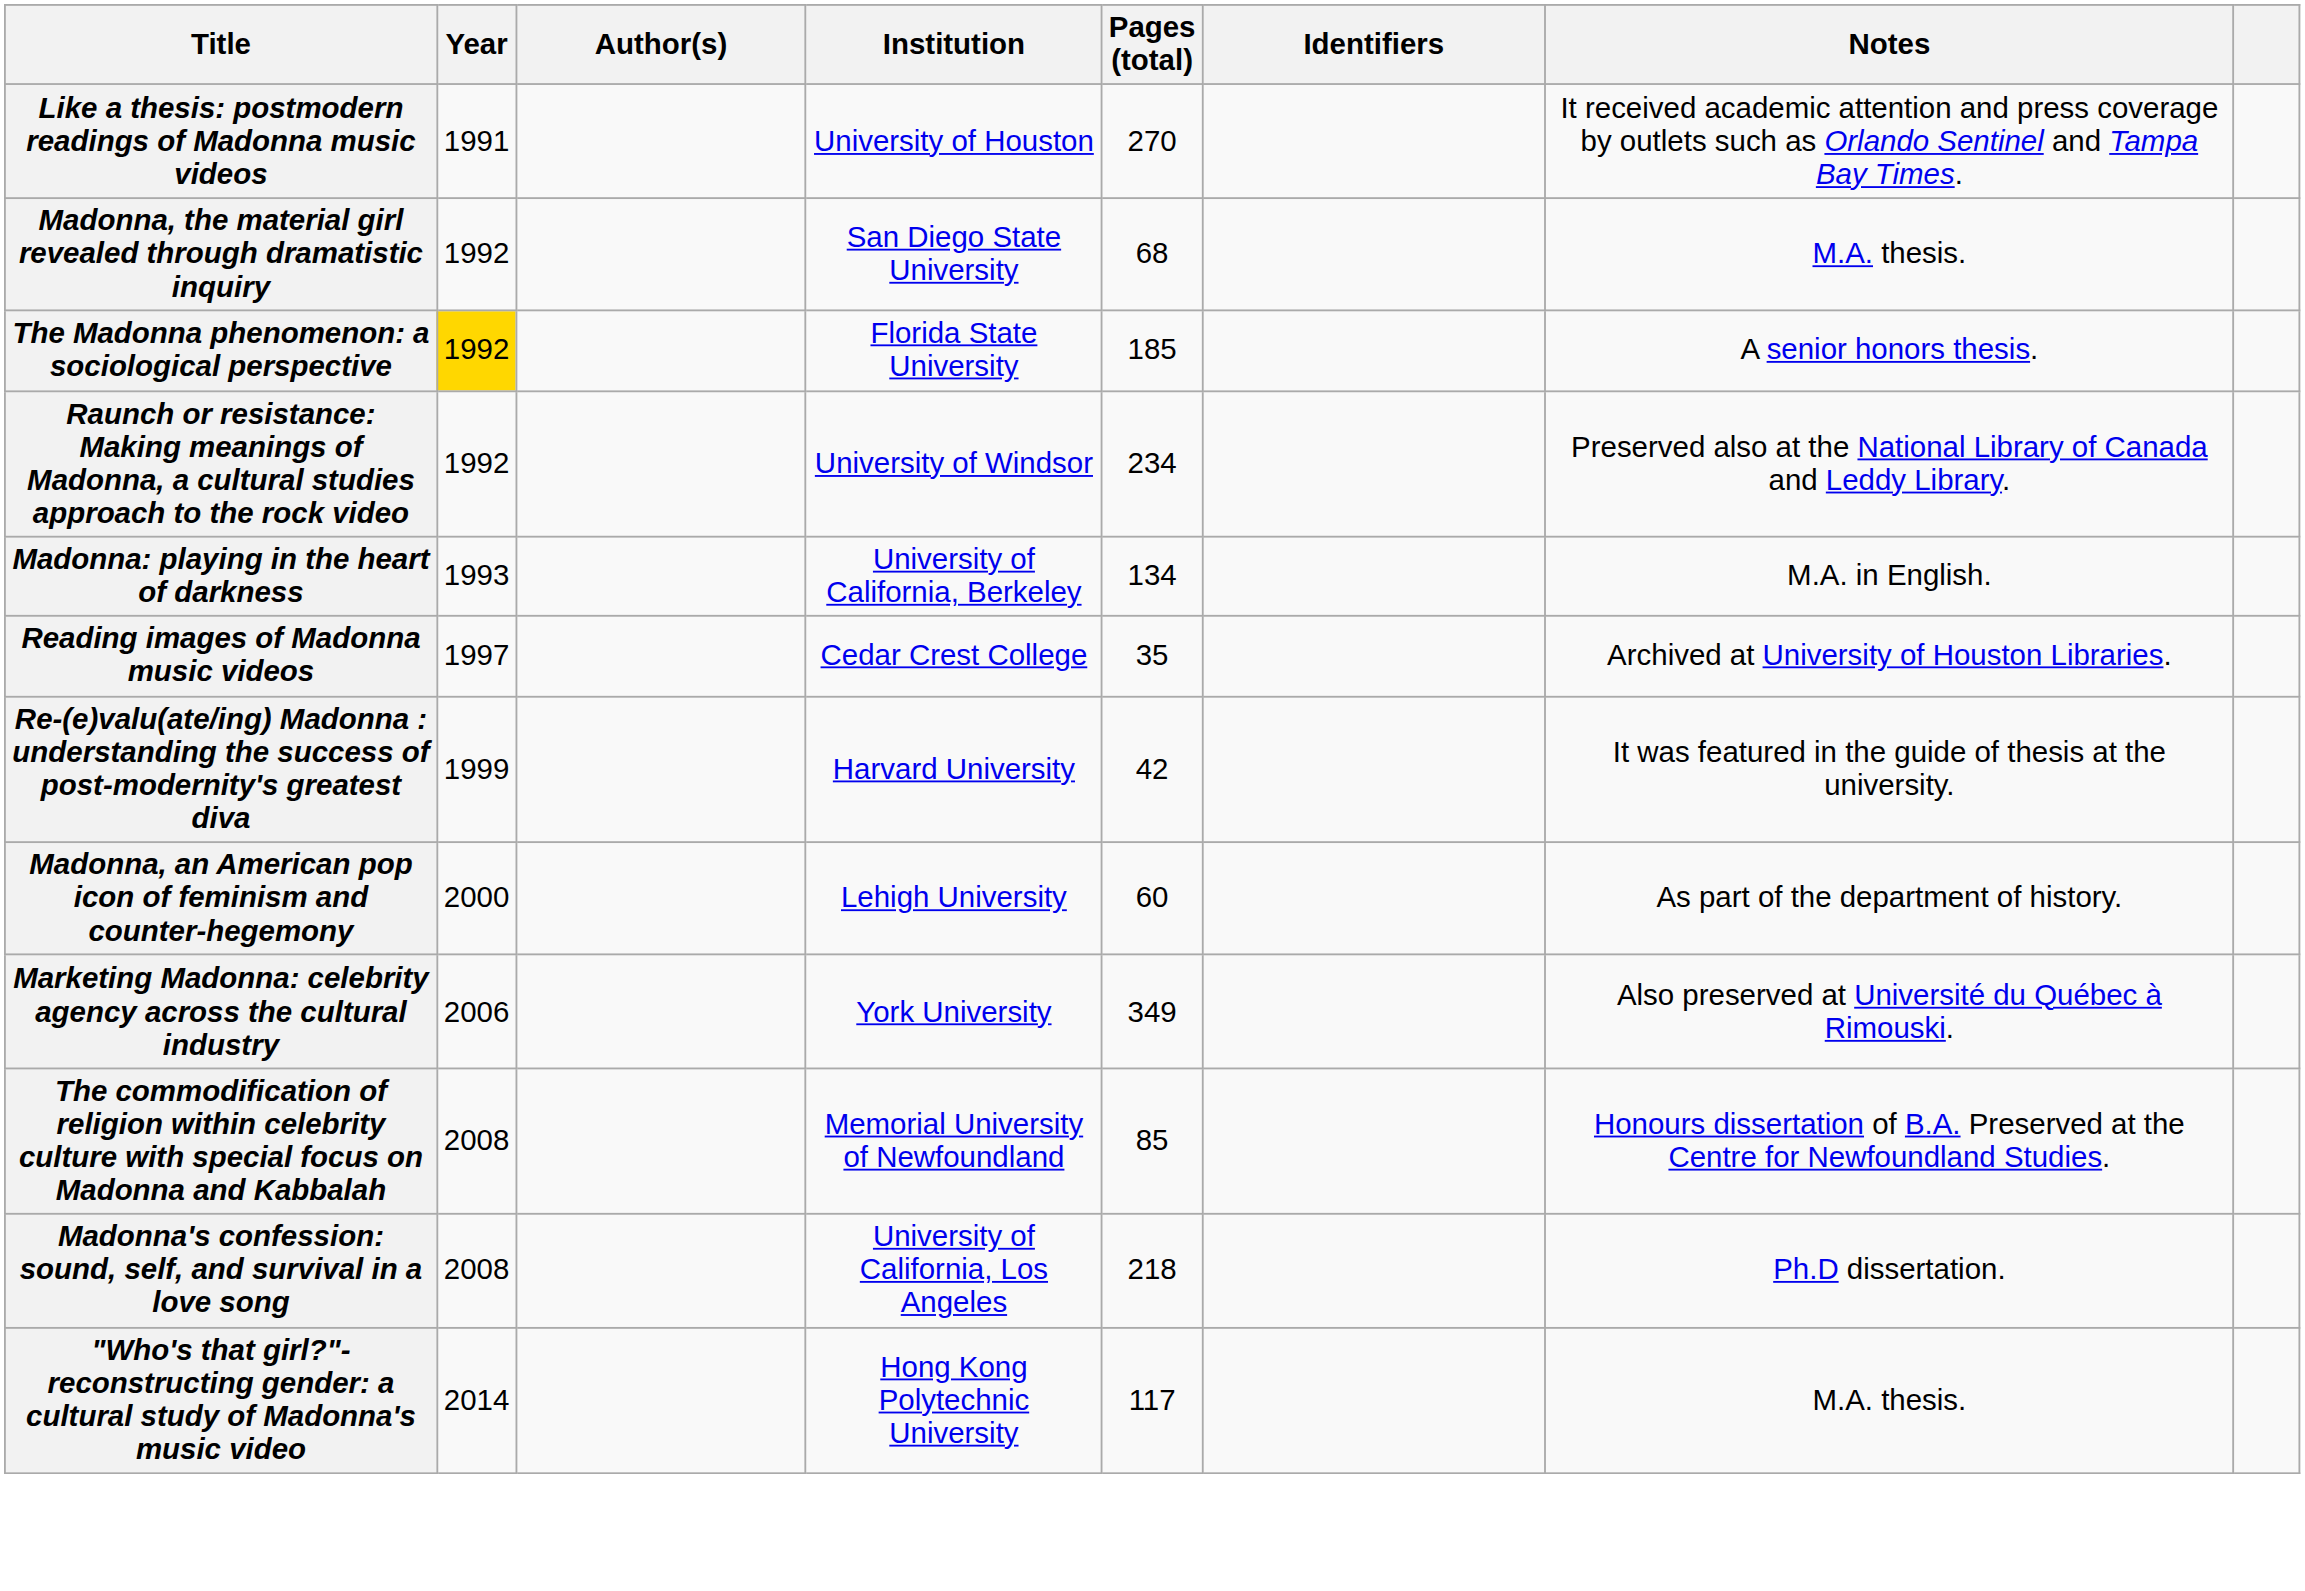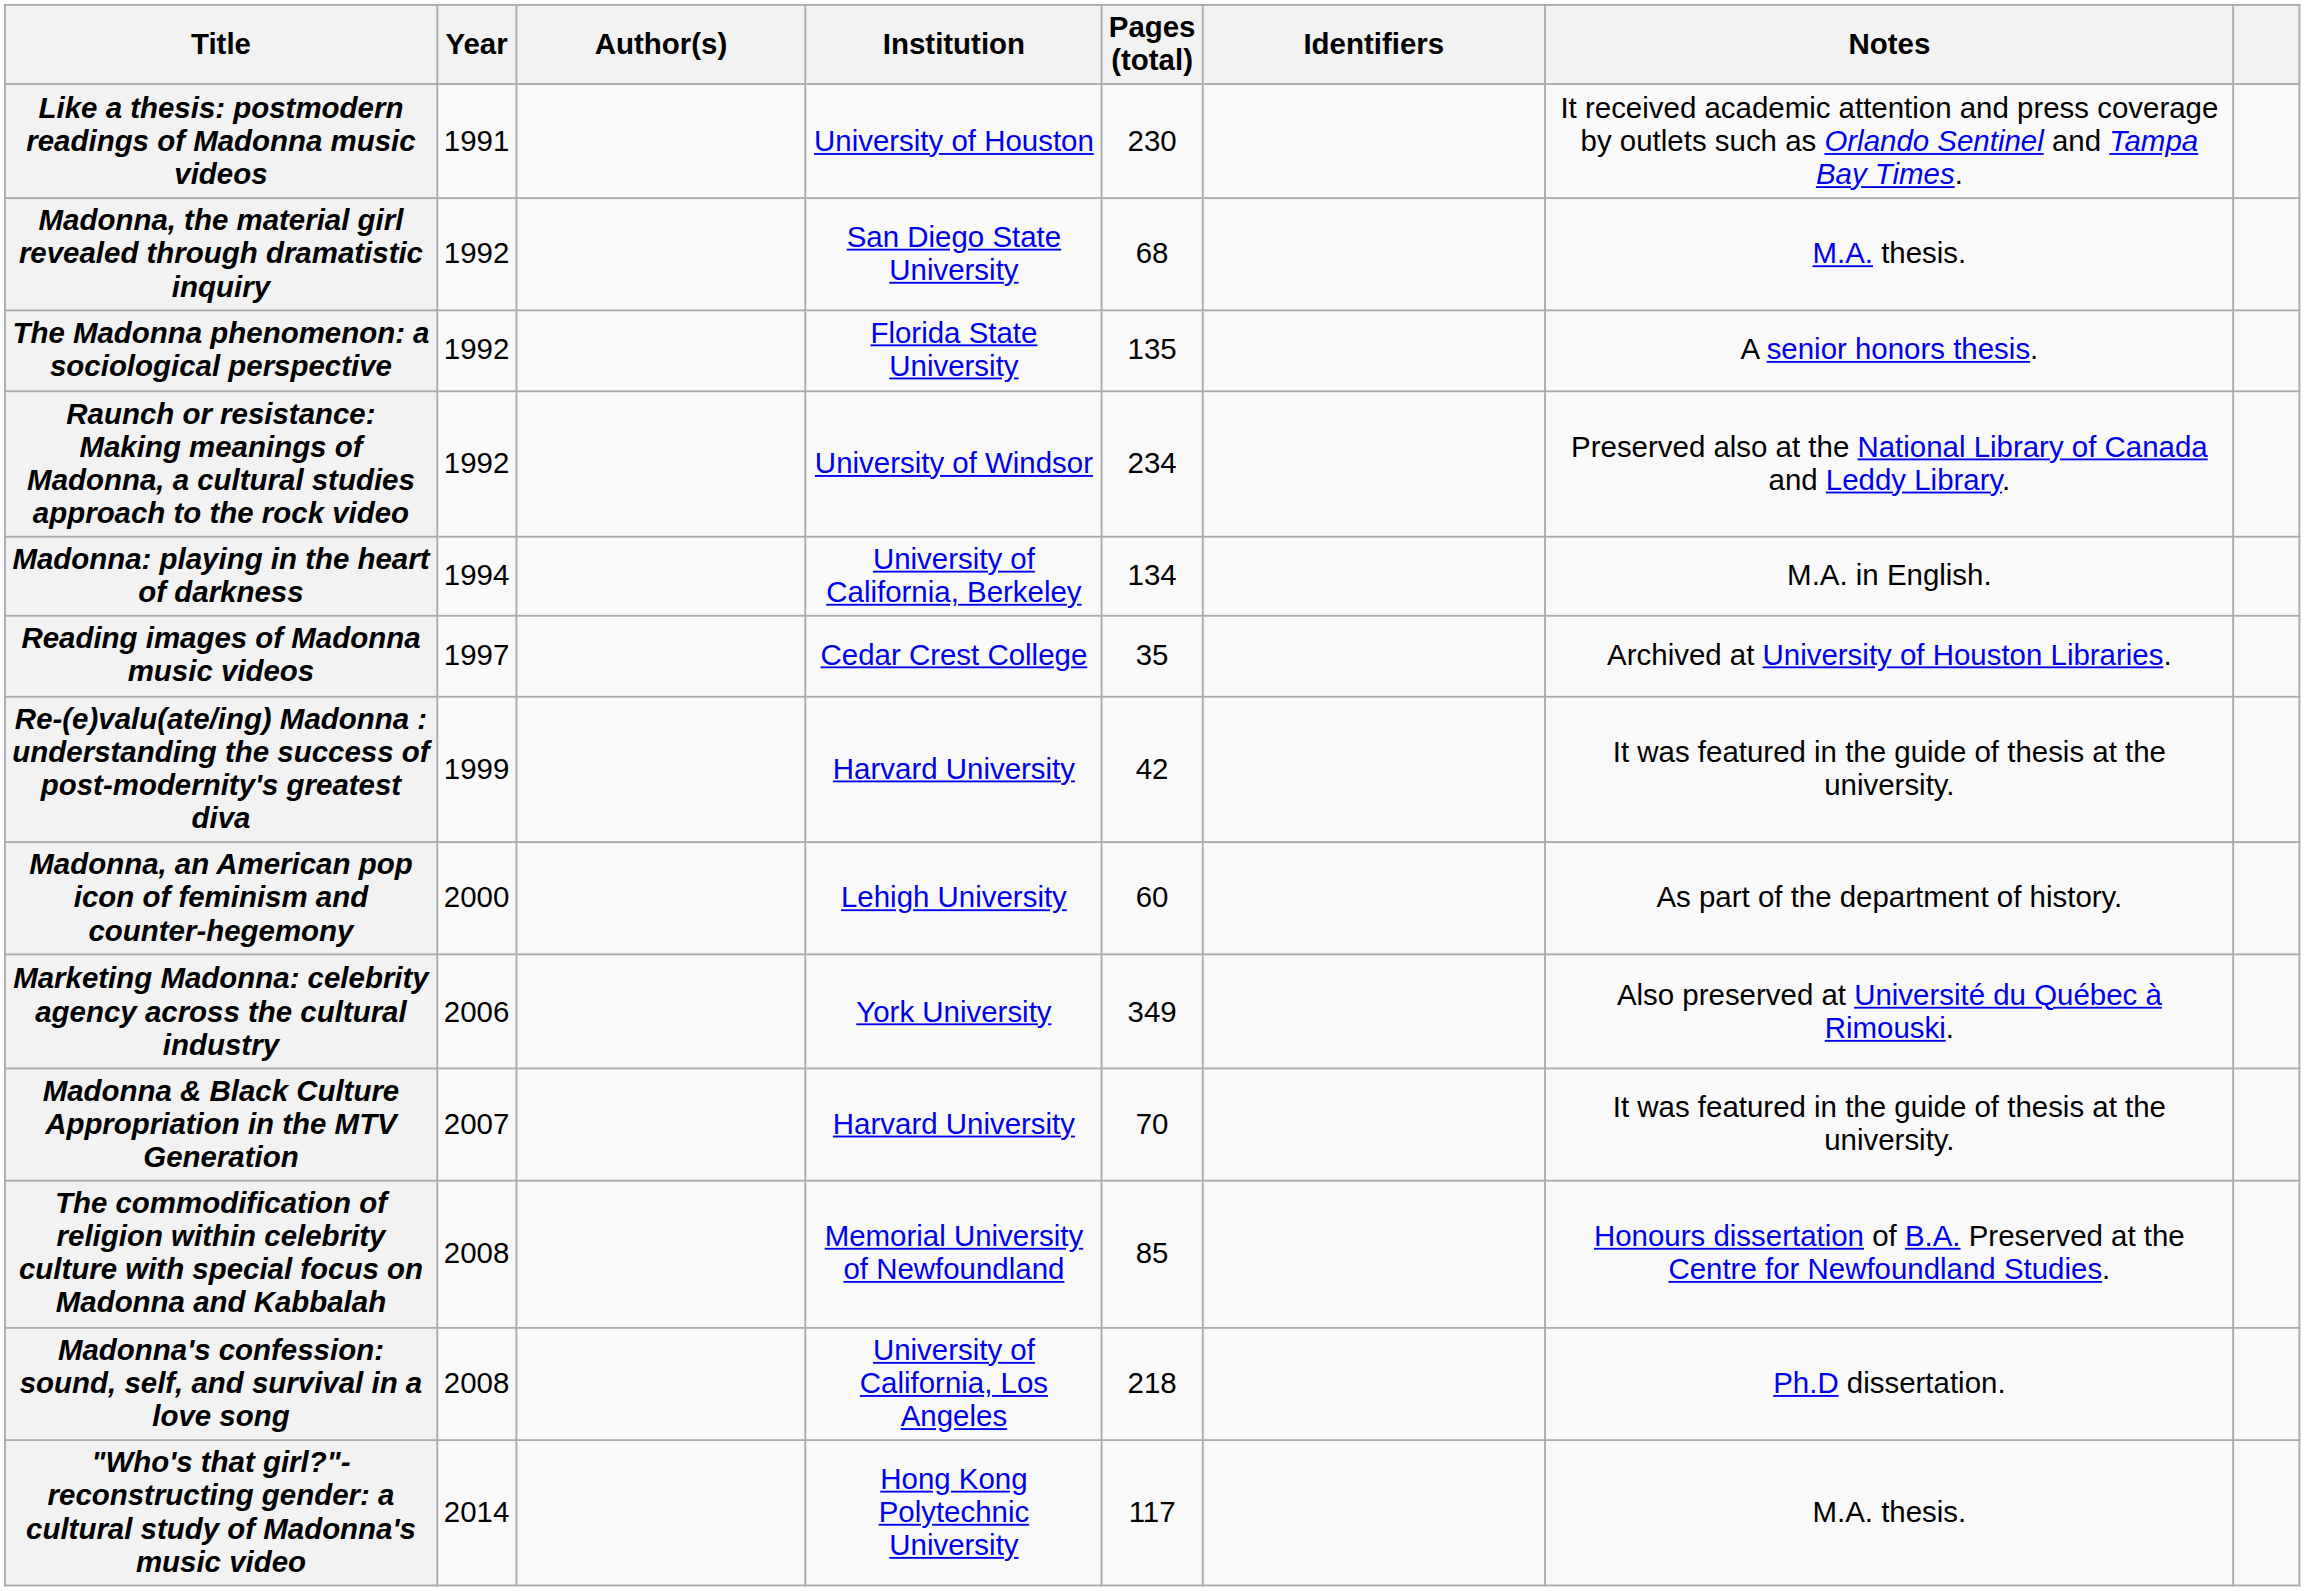 <table class="wikitable sortable plainrowheaders"  style="text-align:center;">
 <tr>
 <th scope="col" style="width:15em;">Title</th>
 <th scope="col" style="width:2em;">Year</th>
 <th scope="col" style="width:10em;">Author(s)</th>
 <th scope="col" style="width:10em;">Institution</th>
 <th scope="col" style="width:2em;">Pages (total)</th>
 <th scope="col" style="width:12em;" class="unsortable">Identifiers</th>
 <th scope="col" style="width:25em;" class="unsortable">Notes</th>
 <th scope="col" style="width:2em;" class="unsortable"></th>
 </tr>
 <tr>
 <th scope="row"><em>Like a thesis: postmodern readings of Madonna music videos</em></th>
 <td>1991</td>
 <td></td>
 <td><a href='#'>University of Houston</a></td>
-<td>270</td>
+<td>230</td>
 <td></td>
 <td>It received academic attention and press coverage by outlets such as <em><a href='#'>Orlando Sentinel</a></em> and <em><a href='#'>Tampa Bay Times</a></em>.</td>
 <td><br></td>
 </tr>
 <tr>
 <th scope="row"><em>Madonna, the material girl revealed through dramatistic inquiry</em></th>
 <td>1992</td>
 <td></td>
 <td><a href='#'>San Diego State University</a></td>
 <td>68</td>
 <td></td>
 <td><a href='#'>M.A.</a> thesis.</td>
 <td></td>
 </tr>
 <tr>
 <th scope="row"><em>The Madonna phenomenon: a sociological perspective</em></th>
-<td style="background: gold;">1992</td>
+<td>1992</td>
 <td></td>
 <td><a href='#'>Florida State University</a></td>
-<td>185</td>
+<td>135</td>
 <td></td>
 <td>A <a href='#'>senior honors thesis</a>.</td>
 <td></td>
 </tr>
 <tr>
 <th scope="row"><em>Raunch or resistance: Making meanings of Madonna, a cultural studies approach to the rock video</em></th>
 <td>1992</td>
 <td></td>
 <td><a href='#'>University of Windsor</a></td>
 <td>234</td>
 <td> </td>
 <td>Preserved also at the <a href='#'>National Library of Canada</a> and <a href='#'>Leddy Library</a>.</td>
 <td></td>
 </tr>
 <tr>
 <th scope="row"><em>Madonna: playing in the heart of darkness</em></th>
-<td>1993</td>
+<td>1994</td>
 <td></td>
 <td><a href='#'>University of California, Berkeley</a></td>
 <td>134</td>
 <td></td>
 <td>M.A. in English.</td>
 <td></td>
 </tr>
 <tr>
 <th scope="row"><em>Reading images of Madonna music videos</em></th>
 <td>1997</td>
 <td></td>
 <td><a href='#'>Cedar Crest College</a></td>
 <td>35</td>
 <td></td>
 <td>Archived at <a href='#'>University of Houston Libraries</a>.</td>
 <td></td>
 </tr>
 <tr>
 <th scope="row"><em>Re-(e)valu(ate/ing) Madonna : understanding the success of post-modernity's greatest diva</em></th>
 <td>1999</td>
 <td></td>
 <td><a href='#'>Harvard University</a></td>
 <td>42</td>
 <td></td>
 <td>It was featured in the guide of thesis at the university.</td>
 <td><br></td>
 </tr>
 <tr>
 <th scope="row"><em>Madonna, an American pop icon of feminism and counter-hegemony</em></th>
 <td>2000</td>
 <td></td>
 <td><a href='#'>Lehigh University</a></td>
 <td>60</td>
 <td></td>
 <td>As part of the department of history.</td>
 <td></td>
 </tr>
 <tr>
 <th scope="row"><em>Marketing Madonna: celebrity agency across the cultural industry</em></th>
 <td>2006</td>
 <td></td>
 <td><a href='#'>York University</a></td>
 <td>349</td>
 <td> </td>
 <td>Also preserved at <a href='#'>Université du Québec à Rimouski</a>.</td>
 <td><br></td>
 </tr>
 <tr>
+<th scope="row"><em>Madonna & Black Culture Appropriation in the MTV Generation</em></th>
+<td>2007</td>
+<td></td>
+<td><a href='#'>Harvard University</a></td>
+<td>70</td>
+<td></td>
+<td>It was featured in the guide of thesis at the university.</td>
+<td><br></td>
+</tr>
+<tr>
 <th scope="row"><em>The commodification of religion within celebrity culture with special focus on Madonna and Kabbalah</em></th>
 <td>2008</td>
 <td></td>
 <td><a href='#'>Memorial University of Newfoundland</a></td>
 <td>85</td>
 <td></td>
 <td><a href='#'>Honours dissertation</a> of <a href='#'>B.A.</a> Preserved at the <a href='#'>Centre for Newfoundland Studies</a>.</td>
 <td></td>
 </tr>
 <tr>
 <th scope="row"><em>Madonna's confession: sound, self, and survival in a love song</em></th>
 <td>2008</td>
 <td></td>
 <td><a href='#'>University of California, Los Angeles</a></td>
 <td>218</td>
 <td></td>
 <td><a href='#'>Ph.D</a> dissertation.</td>
 <td></td>
 </tr>
 <tr>
 <th scope="row"><em>"Who's that girl?"-reconstructing gender: a cultural study of Madonna's music video</em></th>
 <td>2014</td>
 <td></td>
 <td><a href='#'>Hong Kong Polytechnic University</a></td>
 <td>117</td>
 <td></td>
 <td>M.A. thesis.</td>
 <td></td>
 </tr>
 </table>
